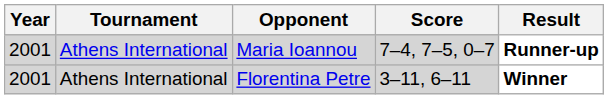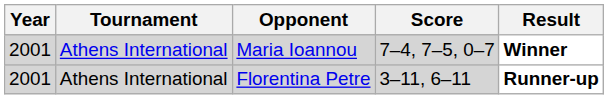 <table class="sortable wikitable" style="font-size: 90%;">
 <tr>
 <th>Year</th>
 <th>Tournament</th>
 <th>Opponent</th>
 <th>Score</th>
 <th>Result</th>
 </tr>
 <tr style="background:#D5D5D5">
 <td align="center">2001</td>
 <td align="left"><a href='#'>Athens International</a></td>
 <td align="left"> <a href='#'>Maria Ioannou</a></td>
 <td align="left">7–4, 7–5, 0–7</td>
-<td style="text-align:left; background:white"> <strong>Runner-up</strong></td>
+<td style="text-align:left; background:white"> <strong>Winner</strong></td>
 </tr>
 <tr style="background:#D5D5D5">
 <td align="center">2001</td>
 <td align="left">Athens International</td>
 <td align="left"> <a href='#'>Florentina Petre</a></td>
 <td align="left">3–11, 6–11</td>
-<td style="text-align:left; background:white"> <strong>Winner</strong></td>
+<td style="text-align:left; background:white"> <strong>Runner-up</strong></td>
 </tr>
 </table>
